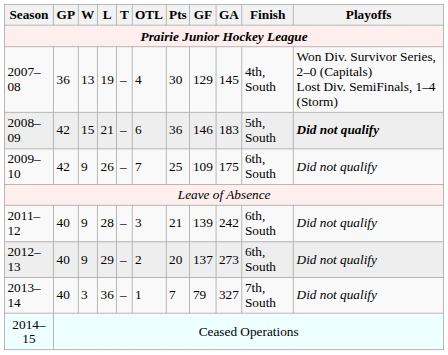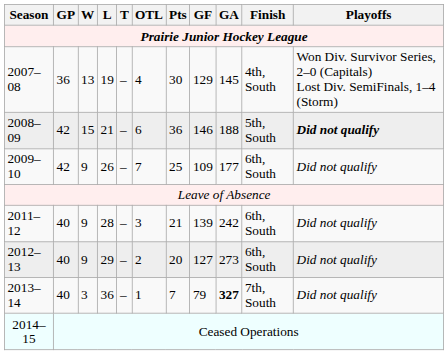 <table class="wikitable" width="85%">
 <tr>
 <th>Season</th>
 <th>GP</th>
 <th>W</th>
 <th>L</th>
 <th>T</th>
 <th>OTL</th>
 <th>Pts</th>
 <th>GF</th>
 <th>GA</th>
 <th>Finish</th>
 <th>Playoffs</th>
 </tr>
 <tr align="center"  bgcolor="#ffeeee">
 <td colspan="11"><strong><em>Prairie Junior Hockey League</em></strong></td>
 </tr>
 <tr>
 <td>2007–08</td>
 <td>36</td>
 <td>13</td>
 <td>19</td>
 <td>–</td>
 <td>4</td>
 <td>30</td>
 <td>129</td>
 <td>145</td>
 <td>4th, South</td>
 <td>Won Div. Survivor Series, 2–0 (Capitals)<br>Lost Div. SemiFinals, 1–4 (Storm)</td>
 </tr>
 <tr style="background:#eee;">
 <td>2008–09</td>
 <td>42</td>
 <td>15</td>
 <td>21</td>
 <td>–</td>
 <td>6</td>
 <td>36</td>
 <td>146</td>
-<td>183</td>
+<td>188</td>
 <td>5th, South</td>
 <td><strong><em>Did not qualify</em></strong></td>
 </tr>
 <tr>
 <td>2009–10</td>
 <td>42</td>
 <td>9</td>
 <td>26</td>
 <td>–</td>
 <td>7</td>
 <td>25</td>
 <td>109</td>
-<td>175</td>
+<td>177</td>
 <td>6th, South</td>
 <td><em>Did not qualify</em></td>
 </tr>
 <tr align="center"  bgcolor="#ffeeee">
 <td colspan="11"><em>Leave of Absence</em></td>
 </tr>
 <tr>
 <td>2011–12</td>
 <td>40</td>
 <td>9</td>
 <td>28</td>
 <td>–</td>
 <td>3</td>
 <td>21</td>
 <td>139</td>
 <td>242</td>
 <td>6th, South</td>
 <td><em>Did not qualify</em></td>
 </tr>
 <tr style="background:#eee;">
 <td>2012–13</td>
 <td>40</td>
 <td>9</td>
 <td>29</td>
 <td>–</td>
 <td>2</td>
 <td>20</td>
-<td>137</td>
+<td>127</td>
 <td>273</td>
 <td>6th, South</td>
 <td><em>Did not qualify</em></td>
 </tr>
 <tr>
 <td>2013–14</td>
 <td>40</td>
 <td>3</td>
 <td>36</td>
 <td>–</td>
 <td>1</td>
 <td>7</td>
 <td>79</td>
-<td>327</td>
+<td><strong>327</strong></td>
 <td>7th, South</td>
 <td><em>Did not qualify<strong></td>
 </tr>
 <tr style="text-align:center; background:#eff;">
 <td>2014–15</td>
 <td colspan="10"></em>Ceased Operations<em></td>
 </tr>
 </table>
